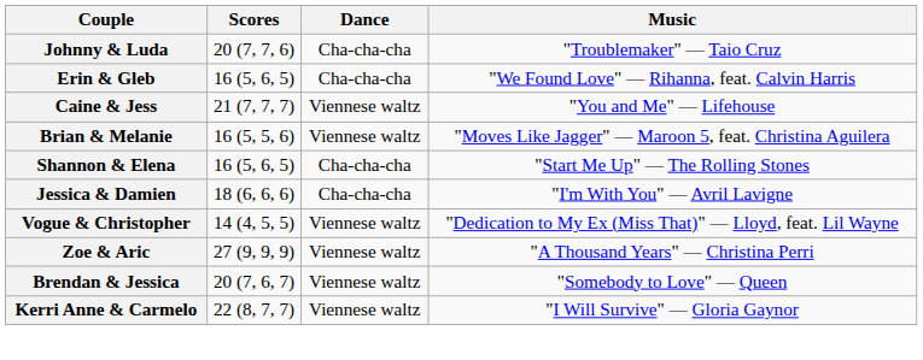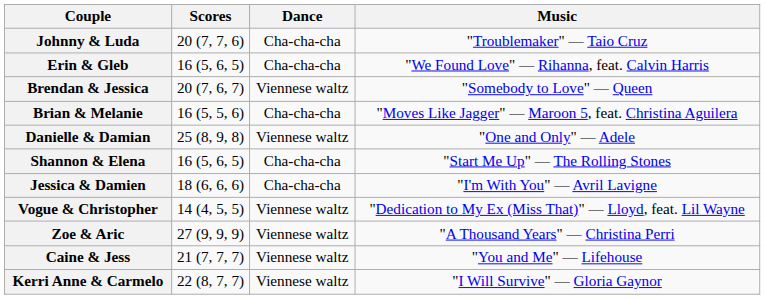 <table class="wikitable sortable" style="text-align:center; width: 90%">
 <tr>
 <th scope="col">Couple</th>
 <th scope="col">Scores</th>
 <th scope="col" class="unsortable">Dance</th>
 <th scope="col" class="unsortable">Music</th>
 </tr>
 <tr>
 <th scope="row">Johnny & Luda</th>
 <td>20 (7, 7, 6)</td>
 <td>Cha-cha-cha</td>
 <td>"<a href='#'>Troublemaker</a>" — <a href='#'>Taio Cruz</a></td>
 </tr>
 <tr>
 <th scope="row">Erin & Gleb</th>
 <td>16 (5, 6, 5)</td>
 <td>Cha-cha-cha</td>
 <td>"<a href='#'>We Found Love</a>" — <a href='#'>Rihanna</a>, feat. <a href='#'>Calvin Harris</a></td>
 </tr>
 <tr>
-<th scope="row">Caine & Jess</th>
-<td>21 (7, 7, 7)</td>
+<th scope="row">Brendan & Jessica</th>
+<td>20 (7, 6, 7)</td>
 <td>Viennese waltz</td>
-<td>"<a href='#'>You and Me</a>" — <a href='#'>Lifehouse</a></td>
+<td>"<a href='#'>Somebody to Love</a>" — <a href='#'>Queen</a></td>
 </tr>
 <tr>
 <th scope="row">Brian & Melanie</th>
 <td>16 (5, 5, 6)</td>
+<td>Cha-cha-cha</td>
+<td>"<a href='#'>Moves Like Jagger</a>" — <a href='#'>Maroon 5</a>, feat. <a href='#'>Christina Aguilera</a></td>
+</tr>
+<tr>
+<th scope="row">Danielle & Damian</th>
+<td>25 (8, 9, 8)</td>
 <td>Viennese waltz</td>
-<td>"<a href='#'>Moves Like Jagger</a>" — <a href='#'>Maroon 5</a>, feat. <a href='#'>Christina Aguilera</a></td>
+<td>"<a href='#'>One and Only</a>" — <a href='#'>Adele</a></td>
 </tr>
 <tr>
 <th scope="row">Shannon & Elena</th>
 <td>16 (5, 6, 5)</td>
 <td>Cha-cha-cha</td>
 <td>"<a href='#'>Start Me Up</a>" — <a href='#'>The Rolling Stones</a></td>
 </tr>
 <tr>
 <th scope="row">Jessica & Damien</th>
 <td>18 (6, 6, 6)</td>
 <td>Cha-cha-cha</td>
 <td>"<a href='#'>I'm With You</a>" — <a href='#'>Avril Lavigne</a></td>
 </tr>
 <tr>
 <th scope="row">Vogue & Christopher</th>
 <td>14 (4, 5, 5)</td>
 <td>Viennese waltz</td>
 <td>"<a href='#'>Dedication to My Ex (Miss That)</a>" — <a href='#'>Lloyd</a>, feat. <a href='#'>Lil Wayne</a></td>
 </tr>
 <tr>
 <th scope="row">Zoe & Aric</th>
 <td>27 (9, 9, 9)</td>
 <td>Viennese waltz</td>
 <td>"<a href='#'>A Thousand Years</a>" — <a href='#'>Christina Perri</a></td>
 </tr>
 <tr>
-<th scope="row">Brendan & Jessica</th>
-<td>20 (7, 6, 7)</td>
+<th scope="row">Caine & Jess</th>
+<td>21 (7, 7, 7)</td>
 <td>Viennese waltz</td>
-<td>"<a href='#'>Somebody to Love</a>" — <a href='#'>Queen</a></td>
+<td>"<a href='#'>You and Me</a>" — <a href='#'>Lifehouse</a></td>
 </tr>
 <tr>
 <th scope="row">Kerri Anne & Carmelo</th>
 <td>22 (8, 7, 7)</td>
 <td>Viennese waltz</td>
 <td>"<a href='#'>I Will Survive</a>" — <a href='#'>Gloria Gaynor</a></td>
 </tr>
 </table>
